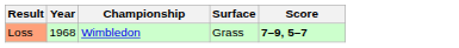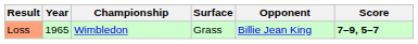 <table class="sortable wikitable">
 <tr>
 <th style="width:40px">Result</th>
 <th style="width:30px">Year</th>
 <th style="width:170px">Championship</th>
 <th style="width:50px">Surface</th>
+<th style="width:140px">Opponent</th>
 <th style="width:110px" class="unsortable">Score</th>
 </tr>
 <tr style="background:#cfc;">
 <td style="background:#ffa07a;">Loss</td>
-<td>1968</td>
+<td>1965</td>
 <td><a href='#'>Wimbledon</a></td>
 <td>Grass</td>
+<td> <a href='#'>Billie Jean King</a></td>
 <td><strong>7–9, 5–7</strong></td>
 </tr>
 </table>
